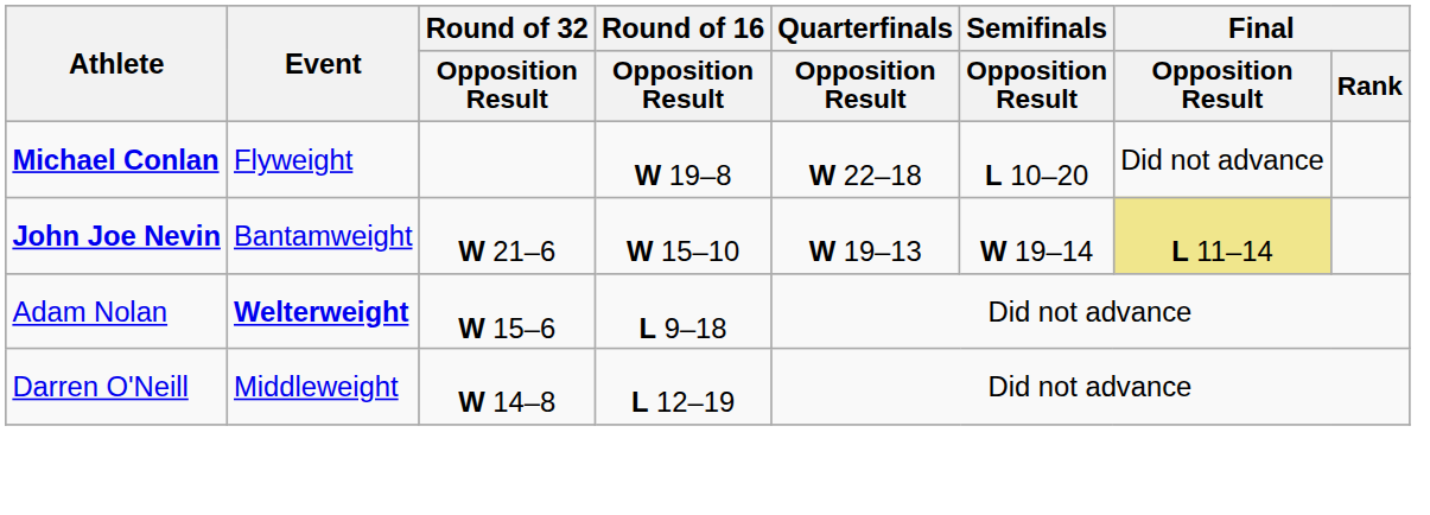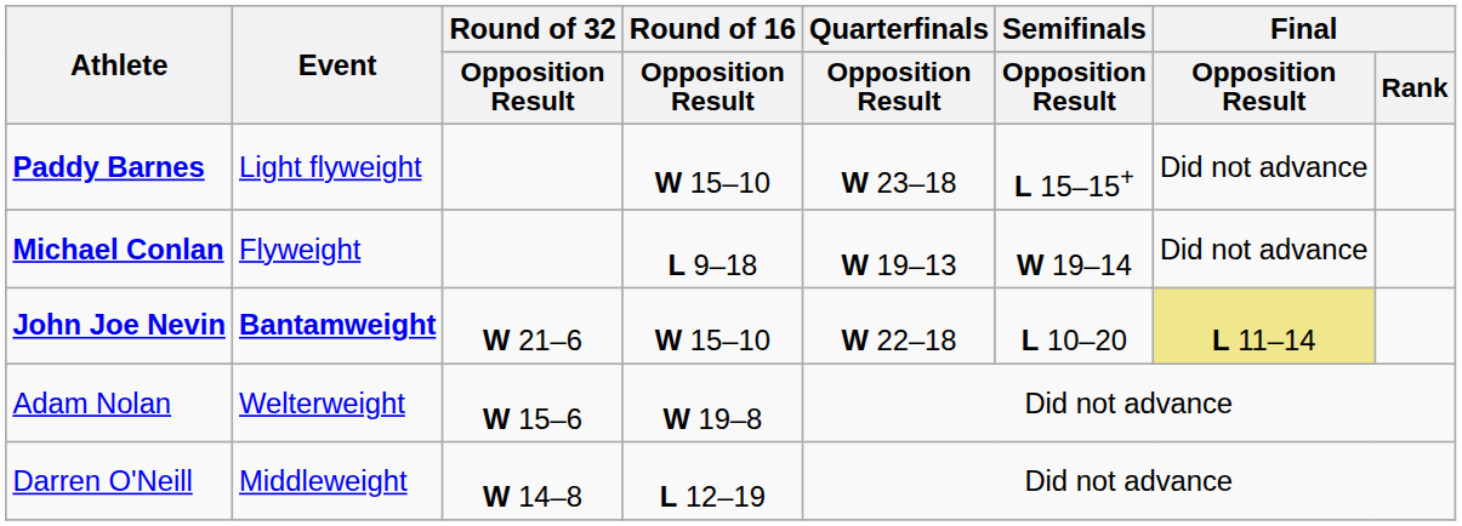 <table class="wikitable" style="font-size:90%">
 <tr>
 <th rowspan=2>Athlete</th>
 <th rowspan=2>Event</th>
 <th>Round of 32</th>
 <th>Round of 16</th>
 <th>Quarterfinals</th>
 <th>Semifinals</th>
 <th colspan=2>Final</th>
 </tr>
 <tr style="font-size:95%">
 <th>Opposition<br>Result</th>
 <th>Opposition<br>Result</th>
 <th>Opposition<br>Result</th>
 <th>Opposition<br>Result</th>
 <th>Opposition<br>Result</th>
 <th>Rank</th>
 </tr>
 <tr align=center>
+<td align=left><strong><a href='#'>Paddy Barnes</a></strong></td>
+<td align=left><a href='#'>Light flyweight</a></td>
+<td></td>
+<td><br><strong>W</strong> 15–10</td>
+<td><br><strong>W</strong> 23–18</td>
+<td><br><strong>L</strong> 15–15<sup>+</sup></td>
+<td>Did not advance</td>
+<td></td>
+</tr>
+<tr align=center>
 <td align=left><strong><a href='#'>Michael Conlan</a></strong></td>
 <td align=left><a href='#'>Flyweight</a></td>
 <td></td>
-<td><br><strong>W</strong> 19–8</td>
-<td><br><strong>W</strong> 22–18</td>
-<td> <br><strong>L</strong> 10–20</td>
+<td><br><strong>L</strong> 9–18</td>
+<td><br><strong>W</strong> 19–13</td>
+<td><br><strong>W</strong> 19–14</td>
 <td>Did not advance</td>
 <td></td>
 </tr>
 <tr align=center>
 <td align=left><strong><a href='#'>John Joe Nevin</a></strong></td>
-<td align=left><a href='#'>Bantamweight</a></td>
+<td align=left><strong><a href='#'>Bantamweight</a></strong></td>
 <td><br><strong>W</strong> 21–6</td>
 <td><br><strong>W</strong> 15–10</td>
-<td><br><strong>W</strong> 19–13</td>
-<td><br><strong>W</strong> 19–14</td>
+<td><br><strong>W</strong> 22–18</td>
+<td> <br><strong>L</strong> 10–20</td>
 <td style="background: khaki;"><br><strong>L</strong> 11–14</td>
 <td></td>
 </tr>
 <tr align=center>
 <td align=left><a href='#'>Adam Nolan</a></td>
-<td align=left><strong><a href='#'>Welterweight</a></strong></td>
+<td align=left><a href='#'>Welterweight</a></td>
 <td><br><strong>W</strong> 15–6</td>
-<td><br><strong>L</strong> 9–18</td>
+<td><br><strong>W</strong> 19–8</td>
 <td colspan=4>Did not advance</td>
 </tr>
 <tr align=center>
 <td align=left><a href='#'>Darren O'Neill</a></td>
 <td align=left><a href='#'>Middleweight</a></td>
 <td><br><strong>W</strong> 14–8</td>
 <td><br><strong>L</strong> 12–19</td>
 <td colspan=4>Did not advance</td>
 </tr>
 </table>
